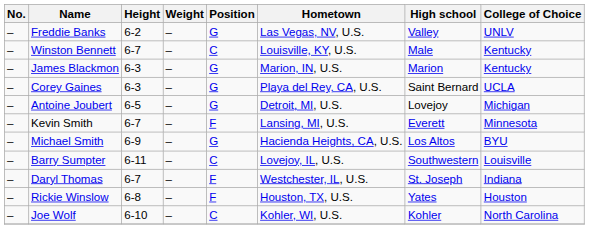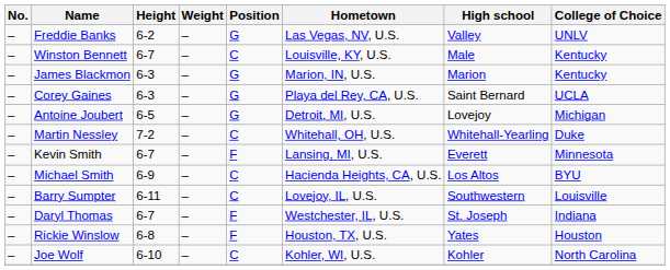 <table class="wikitable sortable" style="font-size: 95%;">
 <tr>
 <th>No.</th>
 <th>Name</th>
 <th>Height</th>
 <th>Weight</th>
 <th>Position</th>
 <th>Hometown</th>
 <th>High school</th>
 <th>College of Choice</th>
 </tr>
 <tr>
 <td>–</td>
 <td><a href='#'>Freddie Banks</a></td>
 <td>6-2</td>
 <td>–</td>
 <td><a href='#'>G</a></td>
 <td><a href='#'>Las Vegas, NV</a>, U.S.</td>
 <td><a href='#'>Valley</a></td>
 <td><a href='#'>UNLV</a></td>
 </tr>
 <tr>
 <td>–</td>
 <td><a href='#'>Winston Bennett</a></td>
 <td>6-7</td>
 <td>–</td>
 <td><a href='#'>C</a></td>
 <td><a href='#'>Louisville, KY</a>, U.S.</td>
 <td><a href='#'>Male</a></td>
 <td><a href='#'>Kentucky</a></td>
 </tr>
 <tr>
 <td>–</td>
 <td><a href='#'>James Blackmon</a></td>
 <td>6-3</td>
 <td>–</td>
 <td><a href='#'>G</a></td>
 <td><a href='#'>Marion, IN</a>, U.S.</td>
 <td><a href='#'>Marion</a></td>
 <td><a href='#'>Kentucky</a></td>
 </tr>
 <tr>
 <td>–</td>
 <td><a href='#'>Corey Gaines</a></td>
 <td>6-3</td>
 <td>–</td>
 <td><a href='#'>G</a></td>
 <td><a href='#'>Playa del Rey, CA</a>, U.S.</td>
 <td>Saint Bernard</td>
 <td><a href='#'>UCLA</a></td>
 </tr>
 <tr>
 <td>–</td>
 <td><a href='#'>Antoine Joubert</a></td>
 <td>6-5</td>
 <td>–</td>
 <td><a href='#'>G</a></td>
 <td><a href='#'>Detroit, MI</a>, U.S.</td>
 <td>Lovejoy</td>
 <td><a href='#'>Michigan</a></td>
 </tr>
 <tr>
 <td>–</td>
+<td><a href='#'>Martin Nessley</a></td>
+<td>7-2</td>
+<td>–</td>
+<td><a href='#'>C</a></td>
+<td><a href='#'>Whitehall, OH</a>, U.S.</td>
+<td><a href='#'>Whitehall-Yearling</a></td>
+<td><a href='#'>Duke</a></td>
+</tr>
+<tr>
+<td>–</td>
 <td>Kevin Smith</td>
 <td>6-7</td>
 <td>–</td>
 <td><a href='#'>F</a></td>
 <td><a href='#'>Lansing, MI</a>, U.S.</td>
 <td><a href='#'>Everett</a></td>
 <td><a href='#'>Minnesota</a></td>
 </tr>
 <tr>
 <td>–</td>
 <td><a href='#'>Michael Smith</a></td>
 <td>6-9</td>
 <td>–</td>
-<td><a href='#'>G</a></td>
+<td><a href='#'>C</a></td>
 <td><a href='#'>Hacienda Heights, CA</a>, U.S.</td>
 <td><a href='#'>Los Altos</a></td>
 <td><a href='#'>BYU</a></td>
 </tr>
 <tr>
 <td>–</td>
 <td><a href='#'>Barry Sumpter</a></td>
 <td>6-11</td>
 <td>–</td>
 <td><a href='#'>C</a></td>
 <td><a href='#'>Lovejoy, IL</a>, U.S.</td>
 <td><a href='#'>Southwestern</a></td>
 <td><a href='#'>Louisville</a></td>
 </tr>
 <tr>
 <td>–</td>
 <td><a href='#'>Daryl Thomas</a></td>
 <td>6-7</td>
 <td>–</td>
 <td><a href='#'>F</a></td>
 <td><a href='#'>Westchester, IL</a>, U.S.</td>
 <td><a href='#'>St. Joseph</a></td>
 <td><a href='#'>Indiana</a></td>
 </tr>
 <tr>
 <td>–</td>
 <td><a href='#'>Rickie Winslow</a></td>
 <td>6-8</td>
 <td>–</td>
 <td><a href='#'>F</a></td>
 <td><a href='#'>Houston, TX</a>, U.S.</td>
 <td><a href='#'>Yates</a></td>
 <td><a href='#'>Houston</a></td>
 </tr>
 <tr>
 <td>–</td>
 <td><a href='#'>Joe Wolf</a></td>
 <td>6-10</td>
 <td>–</td>
 <td><a href='#'>C</a></td>
 <td><a href='#'>Kohler, WI</a>, U.S.</td>
 <td><a href='#'>Kohler</a></td>
 <td><a href='#'>North Carolina</a></td>
 </tr>
 <tr>
 </tr>
 </table>
